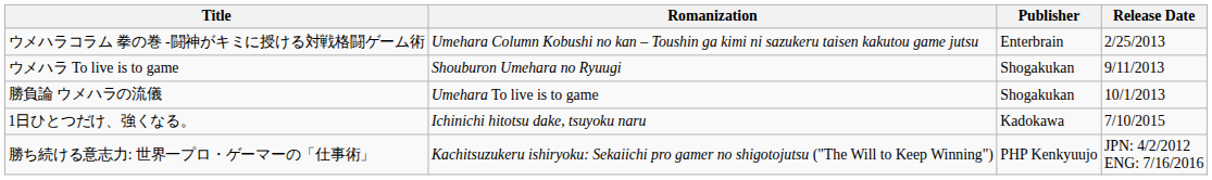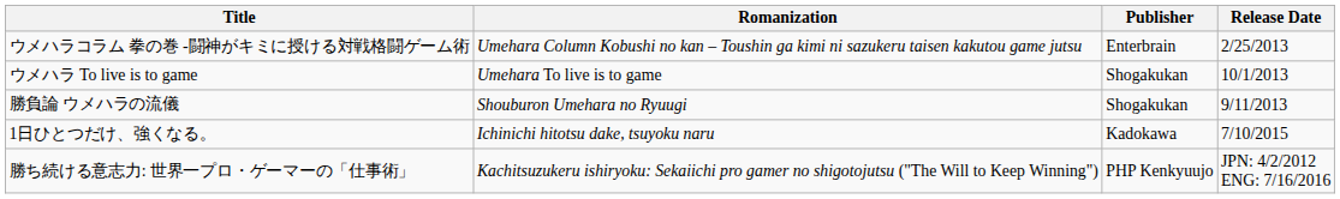 <table class="wikitable">
 <tr>
 <th>Title</th>
 <th>Romanization</th>
 <th>Publisher</th>
 <th>Release Date</th>
 </tr>
 <tr>
 <td>ウメハラコラム 拳の巻 -闘神がキミに授ける対戦格闘ゲーム術</td>
 <td><em>Umehara Column Kobushi no kan – Toushin ga kimi ni sazukeru taisen kakutou game jutsu</em></td>
 <td>Enterbrain</td>
 <td>2/25/2013</td>
 </tr>
 <tr>
 <td>ウメハラ To live is to game</td>
+<td><em>Umehara</em> To live is to game</td>
+<td>Shogakukan</td>
+<td>10/1/2013</td>
+</tr>
+<tr>
+<td>勝負論 ウメハラの流儀</td>
 <td><em>Shouburon Umehara no Ryuugi</em></td>
 <td>Shogakukan</td>
 <td>9/11/2013</td>
-</tr>
-<tr>
-<td>勝負論 ウメハラの流儀</td>
-<td><em>Umehara</em> To live is to game</td>
-<td>Shogakukan</td>
-<td>10/1/2013</td>
 </tr>
 <tr>
 <td>1日ひとつだけ、強くなる。</td>
 <td><em>Ichinichi hitotsu dake, tsuyoku naru</em></td>
 <td>Kadokawa</td>
 <td>7/10/2015</td>
 </tr>
 <tr>
 <td>勝ち続ける意志力: 世界一プロ・ゲーマーの「仕事術」</td>
 <td><em>Kachitsuzukeru ishiryoku: Sekaiichi pro gamer no shigotojutsu</em> ("The Will to Keep Winning")</td>
 <td>PHP Kenkyuujo</td>
 <td>JPN: 4/2/2012<br>ENG: 7/16/2016</td>
 </tr>
 </table>
